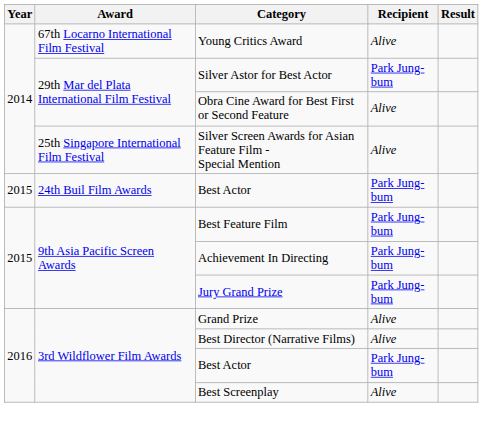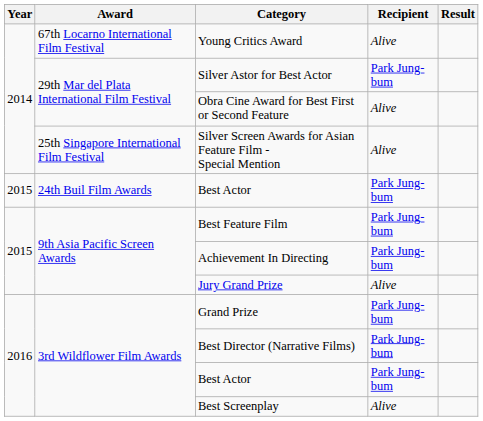 <table class="wikitable">
 <tr>
 <th>Year</th>
 <th>Award</th>
 <th>Category</th>
 <th>Recipient</th>
 <th>Result</th>
 </tr>
 <tr>
 <td rowspan=4>2014</td>
 <td>67th <a href='#'>Locarno International Film Festival</a></td>
 <td>Young Critics Award</td>
 <td><em>Alive</em></td>
 <td></td>
 </tr>
 <tr>
 <td rowspan=2>29th <a href='#'>Mar del Plata International Film Festival</a></td>
 <td>Silver Astor for Best Actor</td>
 <td><a href='#'>Park Jung-bum</a></td>
 <td></td>
 </tr>
 <tr>
 <td>Obra Cine Award for Best First or Second Feature</td>
 <td><em>Alive</em></td>
 <td></td>
 </tr>
 <tr>
 <td>25th <a href='#'>Singapore International Film Festival</a></td>
 <td>Silver Screen Awards for Asian Feature Film - <br> Special Mention</td>
 <td><em>Alive</em></td>
 <td></td>
 </tr>
 <tr>
 <td>2015</td>
 <td><a href='#'>24th Buil Film Awards</a></td>
 <td>Best Actor</td>
 <td><a href='#'>Park Jung-bum</a></td>
 <td></td>
 </tr>
 <tr>
 <td rowspan=3>2015</td>
 <td rowspan=3><a href='#'>9th Asia Pacific Screen Awards</a></td>
 <td>Best Feature Film</td>
 <td><a href='#'>Park Jung-bum</a></td>
 <td></td>
 </tr>
 <tr>
 <td>Achievement In Directing</td>
 <td><a href='#'>Park Jung-bum</a></td>
 <td></td>
 </tr>
 <tr>
 <td><a href='#'>Jury Grand Prize</a></td>
-<td><a href='#'>Park Jung-bum</a></td>
+<td><em>Alive</em></td>
 <td></td>
 </tr>
 <tr>
 <td rowspan=4>2016</td>
 <td rowspan=4><a href='#'>3rd Wildflower Film Awards</a></td>
 <td>Grand Prize</td>
-<td><em>Alive</em></td>
+<td><a href='#'>Park Jung-bum</a></td>
 <td></td>
 </tr>
 <tr>
 <td>Best Director (Narrative Films)</td>
-<td><em>Alive</em></td>
+<td><a href='#'>Park Jung-bum</a></td>
 <td></td>
 </tr>
 <tr>
 <td>Best Actor</td>
 <td><a href='#'>Park Jung-bum</a></td>
 <td></td>
 </tr>
 <tr>
 <td>Best Screenplay</td>
 <td><em>Alive</em></td>
 <td></td>
 </tr>
 </table>
